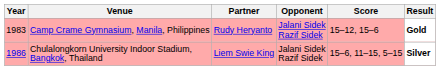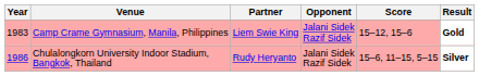 <table class="sortable wikitable" style="font-size: 90%">
 <tr>
 <th>Year</th>
 <th>Venue</th>
 <th>Partner</th>
 <th>Opponent</th>
 <th>Score</th>
 <th>Result</th>
 </tr>
 <tr style="background:#FFAAAA">
 <td align="center">1983</td>
 <td align="left"><a href='#'>Camp Crame Gymnasium</a>, <a href='#'>Manila</a>, Philippines</td>
-<td align="left"> <a href='#'>Rudy Heryanto</a></td>
+<td align="left"> <a href='#'>Liem Swie King</a></td>
 <td align="left"> <a href='#'>Jalani Sidek</a><br> <a href='#'>Razif Sidek</a></td>
 <td align="left">15–12, 15–6</td>
 <td style="text-align:left; background:white"> <strong>Gold</strong></td>
 </tr>
 <tr style="background:#FFAAAA">
 <td align="center"><a href='#'>1986</a></td>
 <td align="left">Chulalongkorn University Indoor Stadium,<br> <a href='#'>Bangkok</a>, Thailand</td>
-<td align="left"> <a href='#'>Liem Swie King</a></td>
+<td align="left"> <a href='#'>Rudy Heryanto</a></td>
 <td align="left"> Jalani Sidek<br> Razif Sidek</td>
 <td align="left">15–6, 11–15, 5–15</td>
 <td style="text-align:left; background:white"> <strong>Silver</strong></td>
 </tr>
 </table>
